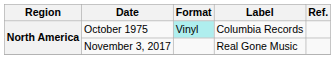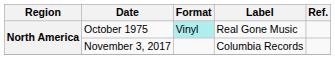 <table class="wikitable plainrowheaders">
 <tr>
 <th scope="col">Region</th>
 <th scope="col">Date</th>
 <th scope="col">Format</th>
 <th scope="col">Label</th>
 <th scope="col">Ref.</th>
 </tr>
 <tr>
 <th scope="row" rowspan="2">North America</th>
 <td>October 1975</td>
 <td style="background: paleturquoise;">Vinyl</td>
-<td>Columbia Records</td>
+<td>Real Gone Music</td>
 <td></td>
 </tr>
 <tr>
 <td>November 3, 2017</td>
 <td></td>
-<td>Real Gone Music</td>
+<td>Columbia Records</td>
 <td></td>
 </tr>
 <tr>
 </tr>
 </table>
